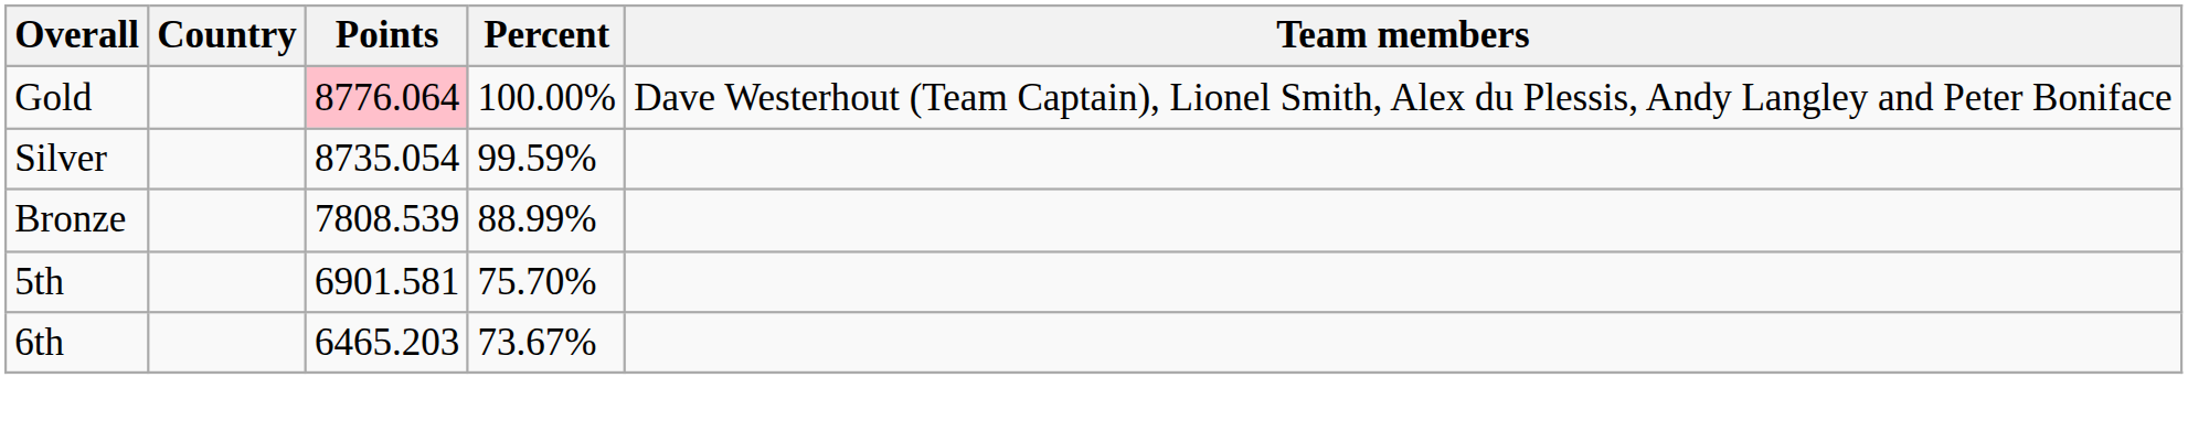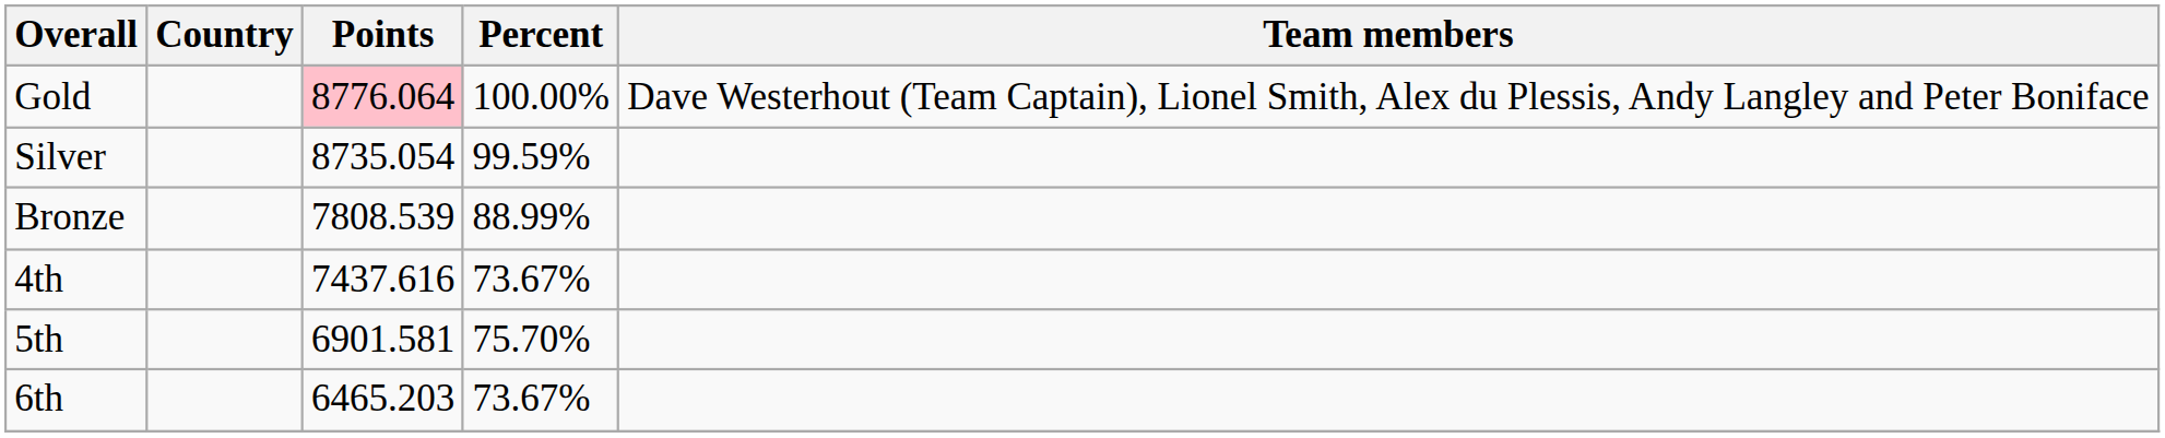 <table class="wikitable sortable" style="text-align: left;">
 <tr>
 <th>Overall</th>
 <th>Country</th>
 <th>Points</th>
 <th>Percent</th>
 <th>Team members</th>
 </tr>
 <tr>
 <td> Gold</td>
 <td></td>
 <td style="background: pink;">8776.064</td>
 <td>100.00%</td>
 <td>Dave Westerhout (Team Captain), Lionel Smith, Alex du Plessis, Andy Langley and Peter Boniface</td>
 </tr>
 <tr>
 <td> Silver</td>
 <td></td>
 <td>8735.054</td>
 <td>99.59%</td>
 <td></td>
 </tr>
 <tr>
 <td> Bronze</td>
 <td></td>
 <td>7808.539</td>
 <td>88.99%</td>
 <td></td>
 </tr>
 <tr>
+<td>4th</td>
+<td></td>
+<td>7437.616</td>
+<td>73.67%</td>
+<td></td>
+</tr>
+<tr>
 <td>5th</td>
 <td></td>
 <td>6901.581</td>
 <td>75.70%</td>
 <td></td>
 </tr>
 <tr>
 <td>6th</td>
 <td></td>
 <td>6465.203</td>
 <td>73.67%</td>
 <td></td>
 </tr>
 <tr>
 </tr>
 </table>
